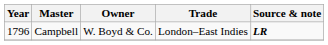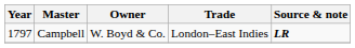 <table class=" wikitable">
 <tr>
 <th>Year</th>
 <th>Master</th>
 <th>Owner</th>
 <th>Trade</th>
 <th>Source & note</th>
 </tr>
 <tr>
-<td>1796</td>
+<td>1797</td>
 <td>Campbell</td>
 <td>W. Boyd & Co.</td>
 <td>London–East Indies</td>
 <td><strong><em>LR</em></strong></td>
 </tr>
 <tr>
 </tr>
 </table>
